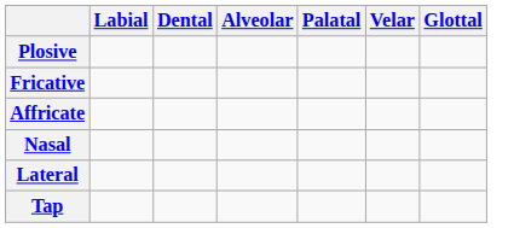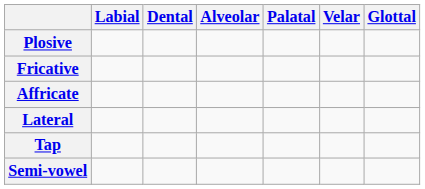 <table class="wikitable">
 <tr>
 <th></th>
 <th><a href='#'>Labial</a></th>
 <th><a href='#'>Dental</a></th>
 <th><a href='#'>Alveolar</a></th>
 <th><a href='#'>Palatal</a></th>
 <th><a href='#'>Velar</a></th>
 <th><a href='#'>Glottal</a></th>
 </tr>
 <tr>
 <th><strong><a href='#'>Plosive</a></strong></th>
 <td>   </td>
 <td></td>
 <td></td>
 <td></td>
 <td> </td>
 <td></td>
 </tr>
 <tr>
 <th><strong><a href='#'>Fricative</a></strong></th>
 <td></td>
 <td></td>
 <td></td>
 <td></td>
 <td></td>
 <td></td>
 </tr>
 <tr>
 <th><strong><a href='#'>Affricate</a></strong></th>
 <td></td>
 <td></td>
 <td></td>
 <td></td>
 <td></td>
 <td></td>
 </tr>
 <tr>
-<th><strong><a href='#'>Nasal</a></strong></th>
-<td></td>
-<td></td>
-<td></td>
-<td></td>
-<td></td>
-<td></td>
-</tr>
-<tr>
 <th><strong><a href='#'>Lateral</a></strong></th>
 <td></td>
 <td></td>
 <td></td>
 <td></td>
 <td></td>
 <td></td>
 </tr>
 <tr>
 <th><strong><a href='#'>Tap</a></strong></th>
 <td></td>
 <td></td>
 <td></td>
 <td></td>
 <td></td>
 <td></td>
 </tr>
+<tr>
+<th><strong><a href='#'>Semi-vowel</a></strong></th>
+<td></td>
+<td></td>
+<td></td>
+<td></td>
+<td></td>
+<td></td>
+</tr>
 </table>
